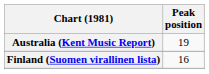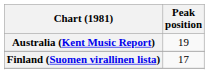 <table class="wikitable sortable plainrowheaders" style="text-align:center">
 <tr>
 <th>Chart (1981)</th>
 <th>Peak<br>position</th>
 </tr>
 <tr>
 <th scope="row">Australia (<a href='#'>Kent Music Report</a>)</th>
 <td>19</td>
 </tr>
 <tr>
 </tr>
 <tr>
 </tr>
 <tr>
 <th scope="row">Finland (<a href='#'>Suomen virallinen lista</a>)</th>
-<td>16</td>
+<td>17</td>
 </tr>
 <tr>
 </tr>
 <tr>
 </tr>
 <tr>
 </tr>
 <tr>
 </tr>
 <tr>
 </tr>
 <tr>
 </tr>
 <tr>
 </tr>
 <tr>
 </tr>
 </table>
